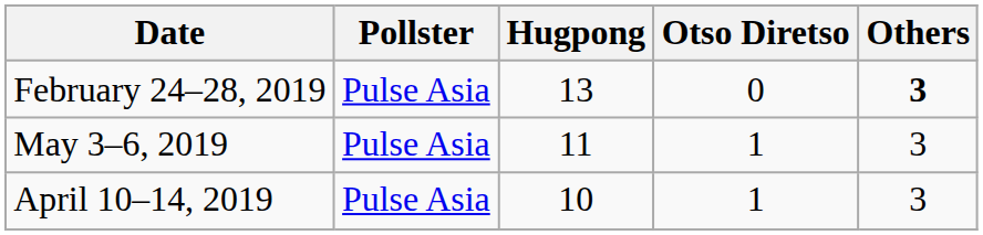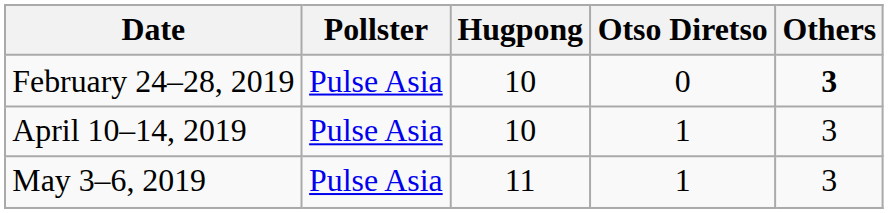 <table class="wikitable" style="text-align:center;">
 <tr>
 <th>Date</th>
 <th>Pollster</th>
 <th>Hugpong</th>
 <th>Otso Diretso</th>
 <th>Others</th>
 </tr>
 <tr>
 <td align=left>February 24–28, 2019</td>
 <td align=left><a href='#'>Pulse Asia</a></td>
-<td>13</td>
+<td>10</td>
 <td>0</td>
 <td><strong>3</strong></td>
+</tr>
+<tr>
+<td align=left>April 10–14, 2019</td>
+<td align=left><a href='#'>Pulse Asia</a></td>
+<td>10</td>
+<td>1</td>
+<td>3</td>
 </tr>
 <tr>
 <td align=left>May 3–6, 2019</td>
 <td align=left><a href='#'>Pulse Asia</a></td>
 <td>11</td>
 <td>1</td>
 <td>3</td>
 </tr>
-<tr>
-<td align=left>April 10–14, 2019</td>
-<td align=left><a href='#'>Pulse Asia</a></td>
-<td>10</td>
-<td>1</td>
-<td>3</td>
-</tr>
 </table>
